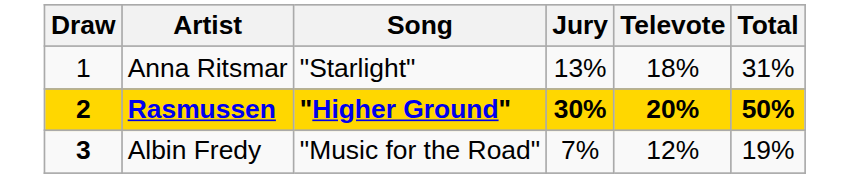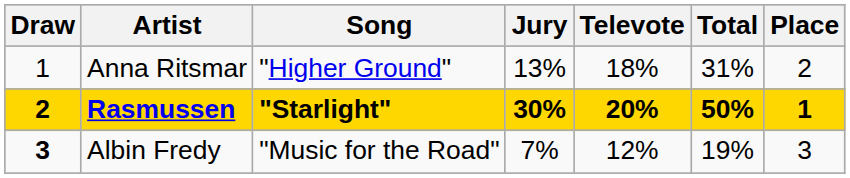 <table class="sortable wikitable" style="margin: 1em auto 1em auto; text-align:center;">
 <tr>
 <th>Draw</th>
 <th>Artist</th>
 <th>Song</th>
 <th>Jury</th>
 <th>Televote</th>
 <th>Total</th>
+<th>Place</th>
 </tr>
 <tr>
 <td>1</td>
 <td align="left">Anna Ritsmar</td>
-<td align="left">"Starlight"</td>
+<td align="left">"<a href='#'>Higher Ground</a>"</td>
 <td>13%</td>
 <td>18%</td>
 <td>31%</td>
+<td>2</td>
 </tr>
 <tr style="font-weight:bold; background:gold;">
 <td>2</td>
 <td align="left"><a href='#'>Rasmussen</a></td>
-<td align="left">"<a href='#'>Higher Ground</a>"</td>
+<td align="left">"Starlight"</td>
 <td>30%</td>
 <td>20%</td>
 <td>50%</td>
+<td>1</td>
 </tr>
 <tr>
 <td><strong>3</strong></td>
 <td align="left">Albin Fredy</td>
 <td align="left">"Music for the Road"</td>
 <td>7%</td>
 <td>12%</td>
 <td>19%</td>
+<td>3</td>
 </tr>
 </table>
